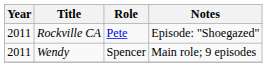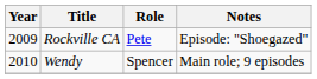 <table class="wikitable sortable">
 <tr>
 <th>Year</th>
 <th>Title</th>
 <th>Role</th>
 <th>Notes</th>
 </tr>
 <tr>
-<td>2011</td>
+<td>2009</td>
 <td><em>Rockville CA</em></td>
 <td><a href='#'>Pete</a></td>
 <td>Episode: "Shoegazed"</td>
 </tr>
 <tr>
-<td>2011</td>
+<td>2010</td>
 <td><em>Wendy</em></td>
 <td>Spencer</td>
 <td>Main role; 9 episodes</td>
 </tr>
 <tr>
 </tr>
 </table>
